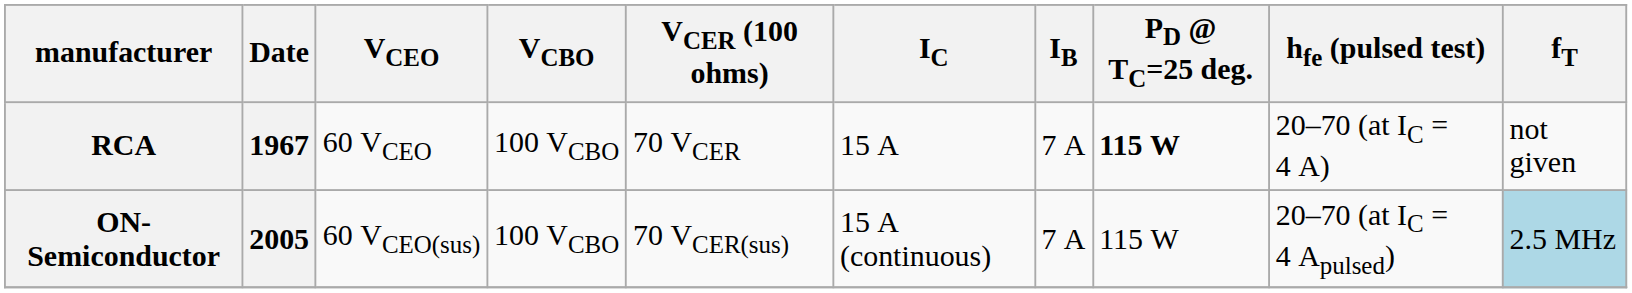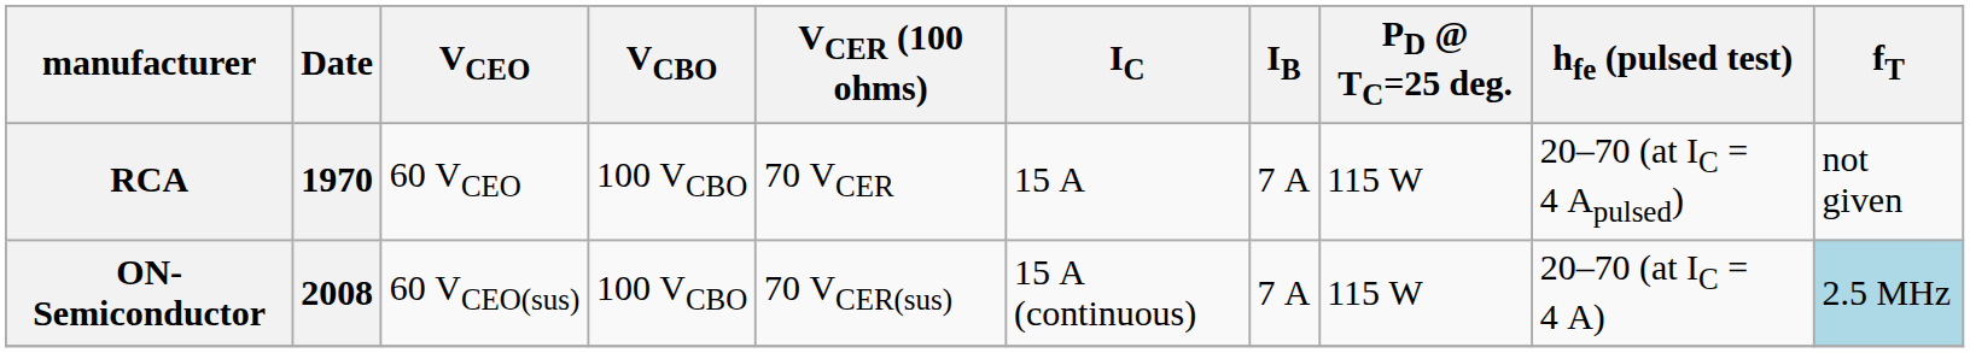 <table class="wikitable">
 <tr>
 <th>manufacturer</th>
 <th>Date</th>
 <th>V<sub>CEO</sub></th>
 <th>V<sub>CBO</sub></th>
 <th>V<sub>CER</sub> (100 ohms)</th>
 <th>I<sub>C</sub></th>
 <th>I<sub>B</sub></th>
 <th>P<sub>D</sub> @ T<sub>C</sub>=25 deg.</th>
 <th>h<sub>fe</sub> (pulsed test)</th>
 <th>f<sub>T</sub></th>
 </tr>
 <tr>
 <th>RCA</th>
-<th>1967</th>
+<th>1970</th>
 <td>60 V<sub>CEO</sub></td>
 <td>100 V<sub>CBO</sub></td>
 <td>70 V<sub>CER</sub></td>
 <td>15 A</td>
 <td>7 A</td>
-<td><strong>115 W</strong></td>
-<td>20–70 (at I<sub>C</sub> = 4 A)</td>
+<td>115 W</td>
+<td>20–70 (at I<sub>C</sub> = 4 A<sub>pulsed</sub>)</td>
 <td>not given</td>
 </tr>
 <tr>
 <th>ON-Semiconductor</th>
-<th>2005</th>
+<th>2008</th>
 <td>60 V<sub>CEO(sus)</sub></td>
 <td>100 V<sub>CBO</sub></td>
 <td>70 V<sub>CER(sus)</sub></td>
 <td>15 A (continuous)</td>
 <td>7 A</td>
 <td>115 W</td>
-<td>20–70 (at I<sub>C</sub> = 4 A<sub>pulsed</sub>)</td>
+<td>20–70 (at I<sub>C</sub> = 4 A)</td>
 <td style="background: lightblue;">2.5 MHz</td>
 </tr>
 <tr>
 </tr>
 </table>
